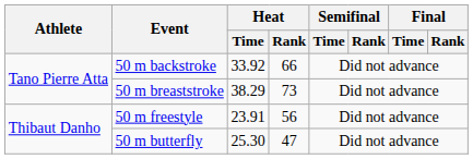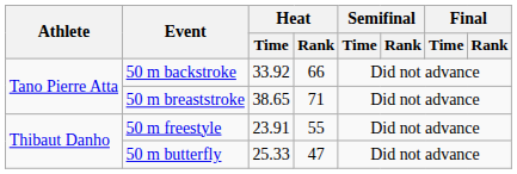 <table class=wikitable style="font-size:90%">
 <tr>
 <th rowspan="2">Athlete</th>
 <th rowspan="2">Event</th>
 <th colspan="2">Heat</th>
 <th colspan="2">Semifinal</th>
 <th colspan="2">Final</th>
 </tr>
 <tr style="font-size:95%">
 <th>Time</th>
 <th>Rank</th>
 <th>Time</th>
 <th>Rank</th>
 <th>Time</th>
 <th>Rank</th>
 </tr>
 <tr align=center>
 <td align=left rowspan=2><a href='#'>Tano Pierre Atta</a></td>
 <td align=left><a href='#'>50 m backstroke</a></td>
 <td>33.92</td>
 <td>66</td>
 <td colspan=4>Did not advance</td>
 </tr>
 <tr align=center>
 <td align=left><a href='#'>50 m breaststroke</a></td>
-<td>38.29</td>
-<td>73</td>
+<td>38.65</td>
+<td>71</td>
 <td colspan=4>Did not advance</td>
 </tr>
 <tr align=center>
 <td align=left rowspan=2><a href='#'>Thibaut Danho</a></td>
 <td align=left><a href='#'>50 m freestyle</a></td>
 <td>23.91</td>
-<td>56</td>
+<td>55</td>
 <td colspan=4>Did not advance</td>
 </tr>
 <tr align=center>
 <td align=left><a href='#'>50 m butterfly</a></td>
-<td>25.30</td>
+<td>25.33</td>
 <td>47</td>
 <td colspan=4>Did not advance</td>
 </tr>
 </table>
